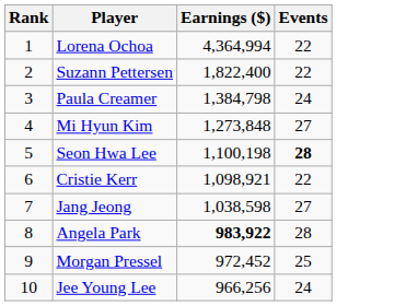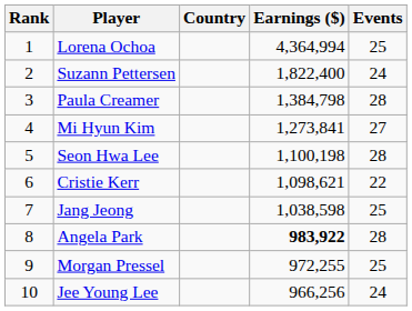 <table class=wikitable style=text-align:center>
 <tr>
 <th>Rank</th>
 <th>Player</th>
+<th>Country</th>
 <th>Earnings ($)</th>
 <th>Events</th>
 </tr>
 <tr>
 <td>1</td>
 <td align=left><a href='#'>Lorena Ochoa</a></td>
+<td align=left></td>
 <td align=right>4,364,994</td>
-<td>22</td>
+<td>25</td>
 </tr>
 <tr>
 <td>2</td>
 <td align=left><a href='#'>Suzann Pettersen</a></td>
+<td align=left></td>
 <td align=right>1,822,400</td>
-<td>22</td>
+<td>24</td>
 </tr>
 <tr>
 <td>3</td>
 <td align=left><a href='#'>Paula Creamer</a></td>
+<td align=left></td>
 <td align=right>1,384,798</td>
-<td>24</td>
+<td>28</td>
 </tr>
 <tr>
 <td>4</td>
 <td align=left><a href='#'>Mi Hyun Kim</a></td>
-<td align=right>1,273,848</td>
+<td align=left></td>
+<td align=right>1,273,841</td>
 <td>27</td>
 </tr>
 <tr>
 <td>5</td>
 <td align=left><a href='#'>Seon Hwa Lee</a></td>
+<td align=left></td>
 <td align=right>1,100,198</td>
-<td><strong>28</strong></td>
+<td>28</td>
 </tr>
 <tr>
 <td>6</td>
 <td align=left><a href='#'>Cristie Kerr</a></td>
-<td align=right>1,098,921</td>
+<td align=left></td>
+<td align=right>1,098,621</td>
 <td>22</td>
 </tr>
 <tr>
 <td>7</td>
 <td align=left><a href='#'>Jang Jeong</a></td>
+<td align=left></td>
 <td align=right>1,038,598</td>
-<td>27</td>
+<td>25</td>
 </tr>
 <tr>
 <td>8</td>
 <td align=left><a href='#'>Angela Park</a></td>
+<td align=left></td>
 <td align=right><strong>983,922</strong></td>
 <td>28</td>
 </tr>
 <tr>
 <td>9</td>
 <td align=left><a href='#'>Morgan Pressel</a></td>
-<td align=right>972,452</td>
+<td align=left></td>
+<td align=right>972,255</td>
 <td>25</td>
 </tr>
 <tr>
 <td>10</td>
 <td align=left><a href='#'>Jee Young Lee</a></td>
+<td align=left></td>
 <td align=right>966,256</td>
 <td>24</td>
 </tr>
 </table>
